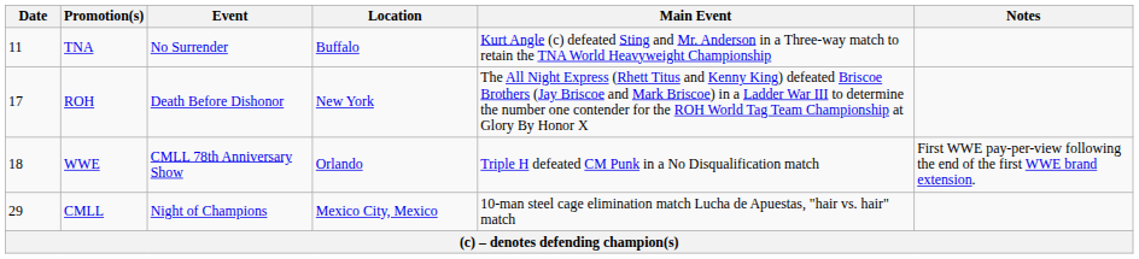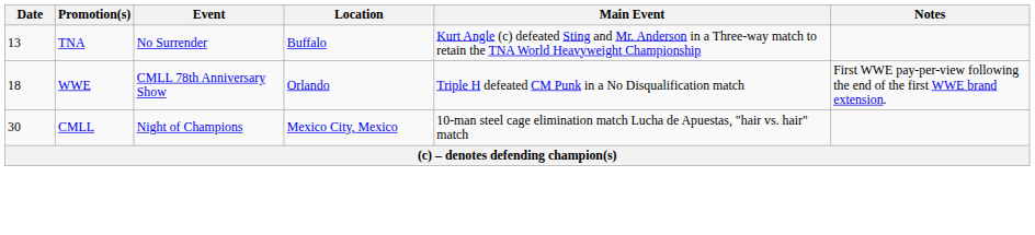 <table class="wikitable" style="width:100%;">
 <tr>
 <th width=5%>Date</th>
 <th width=5%>Promotion(s)</th>
 <th width=15%>Event</th>
 <th width=15%>Location</th>
 <th width=40%>Main Event</th>
 <th width=20%>Notes</th>
 </tr>
 <tr>
-<td>11</td>
+<td>13</td>
 <td><a href='#'>TNA</a></td>
 <td><a href='#'>No Surrender</a></td>
 <td><a href='#'>Buffalo</a></td>
 <td><a href='#'>Kurt Angle</a> (c) defeated <a href='#'>Sting</a> and <a href='#'>Mr. Anderson</a> in a Three-way match to retain the <a href='#'>TNA World Heavyweight Championship</a></td>
-<td></td>
-</tr>
-<tr>
-<td>17</td>
-<td><a href='#'>ROH</a></td>
-<td><a href='#'>Death Before Dishonor</a></td>
-<td><a href='#'>New York</a></td>
-<td>The <a href='#'>All Night Express</a> (<a href='#'>Rhett Titus</a> and <a href='#'>Kenny King</a>) defeated <a href='#'>Briscoe Brothers</a> (<a href='#'>Jay Briscoe</a> and <a href='#'>Mark Briscoe</a>) in a <a href='#'>Ladder War III</a> to determine the number one contender for the <a href='#'>ROH World Tag Team Championship</a> at Glory By Honor X</td>
 <td></td>
 </tr>
 <tr>
 <td>18</td>
 <td><a href='#'>WWE</a></td>
 <td><a href='#'>CMLL 78th Anniversary Show</a></td>
 <td><a href='#'>Orlando</a></td>
 <td><a href='#'>Triple H</a> defeated <a href='#'>CM Punk</a> in a No Disqualification match</td>
 <td>First WWE pay-per-view following the end of the first <a href='#'>WWE brand extension</a>.</td>
 </tr>
 <tr>
-<td>29</td>
+<td>30</td>
 <td><a href='#'>CMLL</a></td>
 <td><a href='#'>Night of Champions</a></td>
 <td><a href='#'>Mexico City, Mexico</a></td>
 <td>10-man steel cage elimination match Lucha de Apuestas, "hair vs. hair" match</td>
 <td></td>
 </tr>
 <tr>
 <th colspan="6">(c) – denotes defending champion(s)</th>
 </tr>
 </table>
